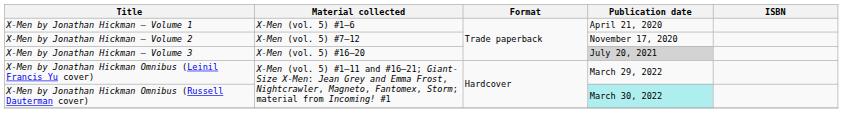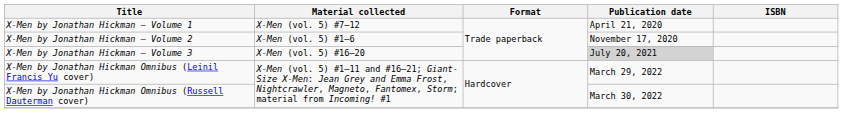 <table class="wikitable" width="100%">
 <tr>
 <th width="30%">Title</th>
 <th width="25%">Material collected</th>
 <th width="15%">Format</th>
 <th width="15%">Publication date</th>
 <th width="15%">ISBN</th>
 </tr>
 <tr>
 <td><em>X-Men by Jonathan Hickman –  Volume 1</em></td>
-<td><em>X-Men</em> (vol. 5) #1–6</td>
+<td><em>X-Men</em> (vol. 5) #7–12</td>
 <td rowspan="3">Trade paperback</td>
 <td>April 21, 2020</td>
 <td></td>
 </tr>
 <tr>
 <td><em>X-Men by Jonathan Hickman –  Volume 2</em></td>
-<td><em>X-Men</em> (vol. 5) #7–12</td>
+<td><em>X-Men</em> (vol. 5) #1–6</td>
 <td>November 17, 2020</td>
 <td></td>
 </tr>
 <tr>
 <td><em>X-Men by Jonathan Hickman – Volume 3</em></td>
 <td><em>X-Men</em> (vol. 5) #16–20</td>
 <td style="background: lightgrey;">July 20, 2021</td>
 <td></td>
 </tr>
 <tr>
 <td><em>X-Men by Jonathan Hickman Omnibus</em> (<a href='#'>Leinil Francis Yu</a> cover)</td>
 <td rowspan="2"><em>X-Men</em> (vol. 5) #1–11 and #16–21; <em>Giant-Size X-Men</em>: <em>Jean Grey and Emma Frost</em>, <em>Nightcrawler</em>, <em>Magneto</em>, <em>Fantomex</em>, <em>Storm</em>; material from <em>Incoming!</em> #1</td>
 <td rowspan="2">Hardcover</td>
 <td>March 29, 2022</td>
 <td></td>
 </tr>
 <tr>
 <td><em>X-Men by Jonathan Hickman Omnibus</em> (<a href='#'>Russell Dauterman</a> cover)</td>
-<td style="background: paleturquoise;">March 30, 2022</td>
+<td>March 30, 2022</td>
 <td></td>
 </tr>
 <tr>
 </tr>
 </table>
